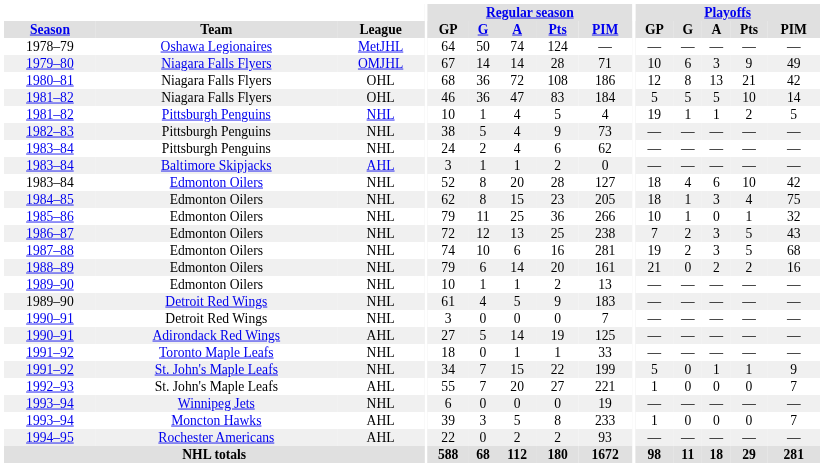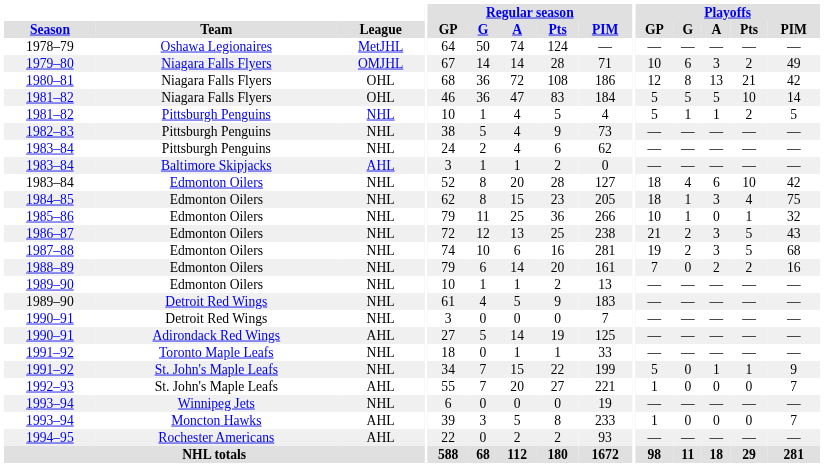 <table border="0" cellpadding="1" cellspacing="0" style="text-align:center; width:60em">
 <tr bgcolor="#e0e0e0">
 <th colspan="3" bgcolor="#ffffff"></th>
 <th rowspan="100" bgcolor="#ffffff"></th>
 <th colspan="5"><a href='#'>Regular season</a></th>
 <th rowspan="100" bgcolor="#ffffff"></th>
 <th colspan="5"><a href='#'>Playoffs</a></th>
 </tr>
 <tr bgcolor="#e0e0e0">
 <th><a href='#'>Season</a></th>
 <th>Team</th>
 <th>League</th>
 <th>GP</th>
 <th><a href='#'>G</a></th>
 <th><a href='#'>A</a></th>
 <th><a href='#'>Pts</a></th>
 <th><a href='#'>PIM</a></th>
 <th>GP</th>
 <th>G</th>
 <th>A</th>
 <th>Pts</th>
 <th>PIM</th>
 </tr>
 <tr>
 <td>1978–79</td>
 <td><a href='#'>Oshawa Legionaires</a></td>
 <td><a href='#'>MetJHL</a></td>
 <td>64</td>
 <td>50</td>
 <td>74</td>
 <td>124</td>
 <td>—</td>
 <td>—</td>
 <td>—</td>
 <td>—</td>
 <td>—</td>
 <td>—</td>
 </tr>
 <tr bgcolor="#f0f0f0">
 <td><a href='#'>1979–80</a></td>
 <td><a href='#'>Niagara Falls Flyers</a></td>
 <td><a href='#'>OMJHL</a></td>
 <td>67</td>
 <td>14</td>
 <td>14</td>
 <td>28</td>
 <td>71</td>
 <td>10</td>
 <td>6</td>
 <td>3</td>
-<td>9</td>
+<td>2</td>
 <td>49</td>
 </tr>
 <tr>
 <td><a href='#'>1980–81</a></td>
 <td>Niagara Falls Flyers</td>
 <td>OHL</td>
 <td>68</td>
 <td>36</td>
 <td>72</td>
 <td>108</td>
 <td>186</td>
 <td>12</td>
 <td>8</td>
 <td>13</td>
 <td>21</td>
 <td>42</td>
 </tr>
 <tr bgcolor="#f0f0f0">
 <td><a href='#'>1981–82</a></td>
 <td>Niagara Falls Flyers</td>
 <td>OHL</td>
 <td>46</td>
 <td>36</td>
 <td>47</td>
 <td>83</td>
 <td>184</td>
 <td>5</td>
 <td>5</td>
 <td>5</td>
 <td>10</td>
 <td>14</td>
 </tr>
 <tr>
 <td><a href='#'>1981–82</a></td>
 <td><a href='#'>Pittsburgh Penguins</a></td>
 <td><a href='#'>NHL</a></td>
 <td>10</td>
 <td>1</td>
 <td>4</td>
 <td>5</td>
 <td>4</td>
-<td>19</td>
+<td>5</td>
 <td>1</td>
 <td>1</td>
 <td>2</td>
 <td>5</td>
 </tr>
 <tr bgcolor="#f0f0f0">
 <td><a href='#'>1982–83</a></td>
 <td>Pittsburgh Penguins</td>
 <td>NHL</td>
 <td>38</td>
 <td>5</td>
 <td>4</td>
 <td>9</td>
 <td>73</td>
 <td>—</td>
 <td>—</td>
 <td>—</td>
 <td>—</td>
 <td>—</td>
 </tr>
 <tr>
 <td><a href='#'>1983–84</a></td>
 <td>Pittsburgh Penguins</td>
 <td>NHL</td>
 <td>24</td>
 <td>2</td>
 <td>4</td>
 <td>6</td>
 <td>62</td>
 <td>—</td>
 <td>—</td>
 <td>—</td>
 <td>—</td>
 <td>—</td>
 </tr>
 <tr bgcolor="#f0f0f0">
 <td><a href='#'>1983–84</a></td>
 <td><a href='#'>Baltimore Skipjacks</a></td>
 <td><a href='#'>AHL</a></td>
 <td>3</td>
 <td>1</td>
 <td>1</td>
 <td>2</td>
 <td>0</td>
 <td>—</td>
 <td>—</td>
 <td>—</td>
 <td>—</td>
 <td>—</td>
 </tr>
 <tr>
 <td>1983–84</td>
 <td><a href='#'>Edmonton Oilers</a></td>
 <td>NHL</td>
 <td>52</td>
 <td>8</td>
 <td>20</td>
 <td>28</td>
 <td>127</td>
 <td>18</td>
 <td>4</td>
 <td>6</td>
 <td>10</td>
 <td>42</td>
 </tr>
 <tr bgcolor="#f0f0f0">
 <td><a href='#'>1984–85</a></td>
 <td>Edmonton Oilers</td>
 <td>NHL</td>
 <td>62</td>
 <td>8</td>
 <td>15</td>
 <td>23</td>
 <td>205</td>
 <td>18</td>
 <td>1</td>
 <td>3</td>
 <td>4</td>
 <td>75</td>
 </tr>
 <tr>
 <td><a href='#'>1985–86</a></td>
 <td>Edmonton Oilers</td>
 <td>NHL</td>
 <td>79</td>
 <td>11</td>
 <td>25</td>
 <td>36</td>
 <td>266</td>
 <td>10</td>
 <td>1</td>
 <td>0</td>
 <td>1</td>
 <td>32</td>
 </tr>
 <tr bgcolor="#f0f0f0">
 <td><a href='#'>1986–87</a></td>
 <td>Edmonton Oilers</td>
 <td>NHL</td>
 <td>72</td>
 <td>12</td>
 <td>13</td>
 <td>25</td>
 <td>238</td>
-<td>7</td>
+<td>21</td>
 <td>2</td>
 <td>3</td>
 <td>5</td>
 <td>43</td>
 </tr>
 <tr>
 <td><a href='#'>1987–88</a></td>
 <td>Edmonton Oilers</td>
 <td>NHL</td>
 <td>74</td>
 <td>10</td>
 <td>6</td>
 <td>16</td>
 <td>281</td>
 <td>19</td>
 <td>2</td>
 <td>3</td>
 <td>5</td>
 <td>68</td>
 </tr>
 <tr bgcolor="#f0f0f0">
 <td><a href='#'>1988–89</a></td>
 <td>Edmonton Oilers</td>
 <td>NHL</td>
 <td>79</td>
 <td>6</td>
 <td>14</td>
 <td>20</td>
 <td>161</td>
-<td>21</td>
+<td>7</td>
 <td>0</td>
 <td>2</td>
 <td>2</td>
 <td>16</td>
 </tr>
 <tr>
 <td><a href='#'>1989–90</a></td>
 <td>Edmonton Oilers</td>
 <td>NHL</td>
 <td>10</td>
 <td>1</td>
 <td>1</td>
 <td>2</td>
 <td>13</td>
 <td>—</td>
 <td>—</td>
 <td>—</td>
 <td>—</td>
 <td>—</td>
 </tr>
 <tr bgcolor="#f0f0f0">
 <td>1989–90</td>
 <td><a href='#'>Detroit Red Wings</a></td>
 <td>NHL</td>
 <td>61</td>
 <td>4</td>
 <td>5</td>
 <td>9</td>
 <td>183</td>
 <td>—</td>
 <td>—</td>
 <td>—</td>
 <td>—</td>
 <td>—</td>
 </tr>
 <tr>
 <td><a href='#'>1990–91</a></td>
 <td>Detroit Red Wings</td>
 <td>NHL</td>
 <td>3</td>
 <td>0</td>
 <td>0</td>
 <td>0</td>
 <td>7</td>
 <td>—</td>
 <td>—</td>
 <td>—</td>
 <td>—</td>
 <td>—</td>
 </tr>
 <tr bgcolor="#f0f0f0">
 <td><a href='#'>1990–91</a></td>
 <td><a href='#'>Adirondack Red Wings</a></td>
 <td>AHL</td>
 <td>27</td>
 <td>5</td>
 <td>14</td>
 <td>19</td>
 <td>125</td>
 <td>—</td>
 <td>—</td>
 <td>—</td>
 <td>—</td>
 <td>—</td>
 </tr>
 <tr>
 <td><a href='#'>1991–92</a></td>
 <td><a href='#'>Toronto Maple Leafs</a></td>
 <td>NHL</td>
 <td>18</td>
 <td>0</td>
 <td>1</td>
 <td>1</td>
 <td>33</td>
 <td>—</td>
 <td>—</td>
 <td>—</td>
 <td>—</td>
 <td>—</td>
 </tr>
 <tr bgcolor="#f0f0f0">
 <td><a href='#'>1991–92</a></td>
 <td><a href='#'>St. John's Maple Leafs</a></td>
 <td>NHL</td>
 <td>34</td>
 <td>7</td>
 <td>15</td>
 <td>22</td>
 <td>199</td>
 <td>5</td>
 <td>0</td>
 <td>1</td>
 <td>1</td>
 <td>9</td>
 </tr>
 <tr>
 <td><a href='#'>1992–93</a></td>
 <td>St. John's Maple Leafs</td>
 <td>AHL</td>
 <td>55</td>
 <td>7</td>
 <td>20</td>
 <td>27</td>
 <td>221</td>
 <td>1</td>
 <td>0</td>
 <td>0</td>
 <td>0</td>
 <td>7</td>
 </tr>
 <tr bgcolor="#f0f0f0">
 <td><a href='#'>1993–94</a></td>
 <td><a href='#'>Winnipeg Jets</a></td>
 <td>NHL</td>
 <td>6</td>
 <td>0</td>
 <td>0</td>
 <td>0</td>
 <td>19</td>
 <td>—</td>
 <td>—</td>
 <td>—</td>
 <td>—</td>
 <td>—</td>
 </tr>
 <tr>
 <td><a href='#'>1993–94</a></td>
 <td><a href='#'>Moncton Hawks</a></td>
 <td>AHL</td>
 <td>39</td>
 <td>3</td>
 <td>5</td>
 <td>8</td>
 <td>233</td>
 <td>1</td>
 <td>0</td>
 <td>0</td>
 <td>0</td>
 <td>7</td>
 </tr>
 <tr bgcolor="#f0f0f0">
 <td><a href='#'>1994–95</a></td>
 <td><a href='#'>Rochester Americans</a></td>
 <td>AHL</td>
 <td>22</td>
 <td>0</td>
 <td>2</td>
 <td>2</td>
 <td>93</td>
 <td>—</td>
 <td>—</td>
 <td>—</td>
 <td>—</td>
 <td>—</td>
 </tr>
 <tr bgcolor="#e0e0e0">
 <th colspan="3">NHL totals</th>
 <th>588</th>
 <th>68</th>
 <th>112</th>
 <th>180</th>
 <th>1672</th>
 <th>98</th>
 <th>11</th>
 <th>18</th>
 <th>29</th>
 <th>281</th>
 </tr>
 </table>
